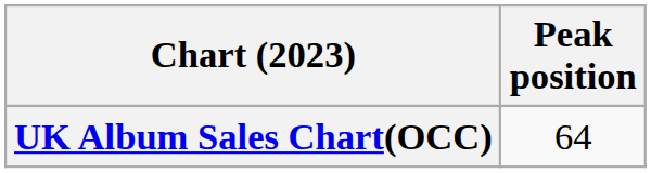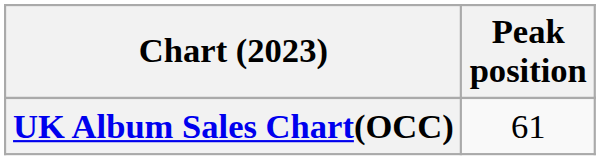 <table class="wikitable sortable plainrowheaders">
 <tr>
 <th>Chart (2023)</th>
 <th>Peak<br>position</th>
 </tr>
 <tr>
 </tr>
 <tr>
 </tr>
 <tr>
 <th scope="row"><a href='#'>UK Album Sales Chart</a>(OCC)</th>
-<td align="center">64</td>
+<td align="center">61</td>
 </tr>
 </table>
